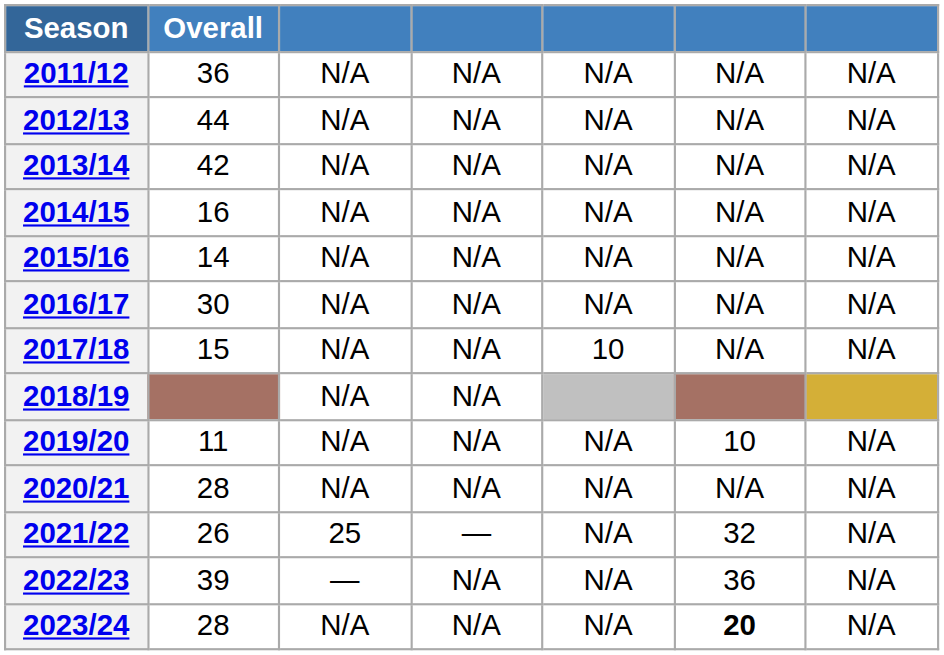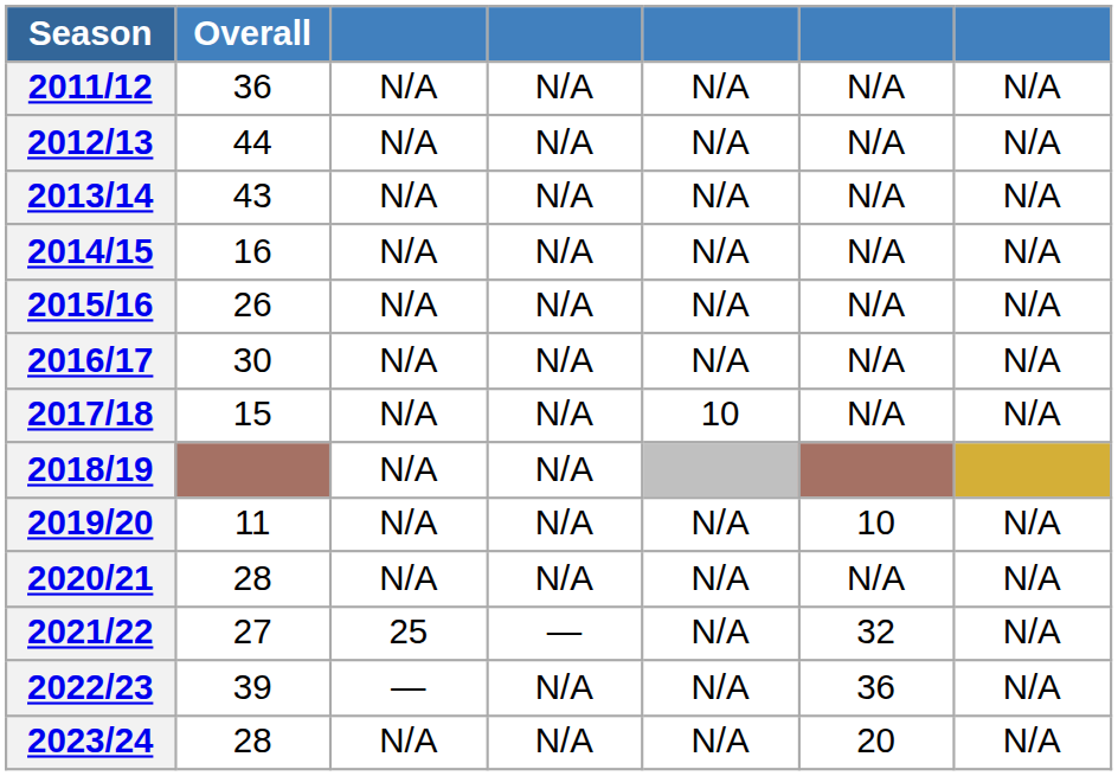 <table class="wikitable" style="font-size:86%; text-align:center; border:grey solid 1px; border-collapse:collapse; background:#ffffff;">
 <tr>
 <th style="background-color:#369; color:white; width:60px;"> Season </th>
 <th style="background-color:#4180be; color:white; width:55px;">Overall</th>
 <th style="background-color:#4180be; color:white; width:55px;"></th>
 <th style="background-color:#4180be; color:white; width:55px;"></th>
 <th style="background-color:#4180be; color:white; width:55px;"></th>
 <th style="background-color:#4180be; color:white; width:55px;"></th>
 <th style="background-color:#4180be; color:white; width:55px;"></th>
 </tr>
 <tr>
 <th scope=row align=center><a href='#'>2011/12</a></th>
 <td align=center>36</td>
 <td align=center>N/A</td>
 <td align=center>N/A</td>
 <td align=center>N/A</td>
 <td align=center>N/A</td>
 <td align=center>N/A</td>
 </tr>
 <tr>
 <th scope=row align=center><a href='#'>2012/13</a></th>
 <td align=center>44</td>
 <td align=center>N/A</td>
 <td align=center>N/A</td>
 <td align=center>N/A</td>
 <td align=center>N/A</td>
 <td align=center>N/A</td>
 </tr>
 <tr>
 <th scope=row align=center><a href='#'>2013/14</a></th>
-<td align=center>42</td>
+<td align=center>43</td>
 <td align=center>N/A</td>
 <td align=center>N/A</td>
 <td align=center>N/A</td>
 <td align=center>N/A</td>
 <td align=center>N/A</td>
 </tr>
 <tr>
 <th scope=row align=center><a href='#'>2014/15</a></th>
 <td align=center>16</td>
 <td align=center>N/A</td>
 <td align=center>N/A</td>
 <td align=center>N/A</td>
 <td align=center>N/A</td>
 <td align=center>N/A</td>
 </tr>
 <tr>
 <th scope=row align=center><a href='#'>2015/16</a></th>
-<td align=center>14</td>
+<td align=center>26</td>
 <td align=center>N/A</td>
 <td align=center>N/A</td>
 <td align=center>N/A</td>
 <td align=center>N/A</td>
 <td align=center>N/A</td>
 </tr>
 <tr>
 <th scope=row align=center><a href='#'>2016/17</a></th>
 <td align=center>30</td>
 <td align=center>N/A</td>
 <td align=center>N/A</td>
 <td align=center>N/A</td>
 <td align=center>N/A</td>
 <td align=center>N/A</td>
 </tr>
 <tr>
 <th scope=row align=center><a href='#'>2017/18</a></th>
 <td align=center>15</td>
 <td align=center>N/A</td>
 <td align=center>N/A</td>
 <td align=center>10</td>
 <td align=center>N/A</td>
 <td align=center>N/A</td>
 </tr>
 <tr>
 <th scope=row align=center><a href='#'>2018/19</a></th>
 <td align=center bgcolor=#A57164></td>
 <td align=center>N/A</td>
 <td align=center>N/A</td>
 <td align=center bgcolor=silver></td>
 <td align=center bgcolor=#A57164></td>
 <td align=center bgcolor=#D4AF37></td>
 </tr>
 <tr>
 <th scope=row align=center><a href='#'>2019/20</a></th>
 <td align=center>11</td>
 <td align=center>N/A</td>
 <td align=center>N/A</td>
 <td align=center>N/A</td>
 <td align=center>10</td>
 <td align=center>N/A</td>
 </tr>
 <tr>
 <th scope=row align=center><a href='#'>2020/21</a></th>
 <td align=center>28</td>
 <td align=center>N/A</td>
 <td align=center>N/A</td>
 <td align=center>N/A</td>
 <td align=center>N/A</td>
 <td align=center>N/A</td>
 </tr>
 <tr>
 <th scope=row align=center><a href='#'>2021/22</a></th>
-<td align=center>26</td>
+<td align=center>27</td>
 <td align=center>25</td>
 <td align=center>—</td>
 <td align=center>N/A</td>
 <td align=center>32</td>
 <td align=center>N/A</td>
 </tr>
 <tr>
 <th scope=row align=center><a href='#'>2022/23</a></th>
 <td align=center>39</td>
 <td align=center>—</td>
 <td align=center>N/A</td>
 <td align=center>N/A</td>
 <td align=center>36</td>
 <td align=center>N/A</td>
 </tr>
 <tr>
 <th scope=row align=center><a href='#'>2023/24</a></th>
 <td align=center>28</td>
 <td align=center>N/A</td>
 <td align=center>N/A</td>
 <td align=center>N/A</td>
-<td align=center><strong>20</strong></td>
+<td align=center>20</td>
 <td align=center>N/A</td>
 </tr>
 </table>
